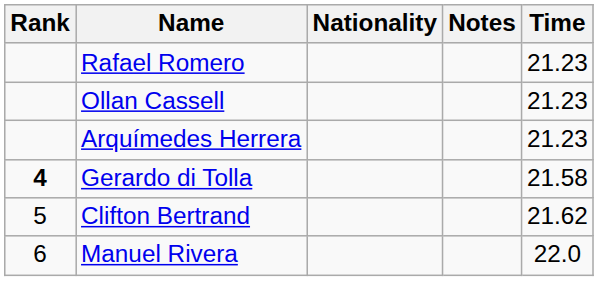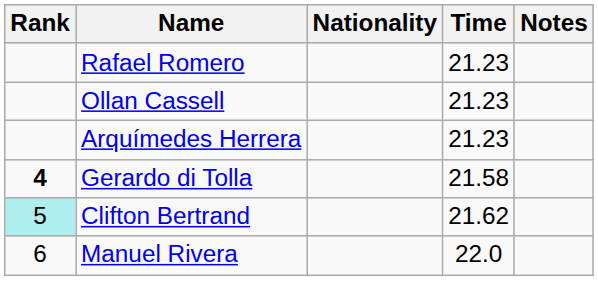 <table class="wikitable sortable" style="text-align:center">
 <tr>
 <th>Rank</th>
 <th>Name</th>
 <th>Nationality</th>
+<th>Time</th>
 <th>Notes</th>
-<th>Time</th>
 </tr>
 <tr>
 <td></td>
 <td align=left><a href='#'>Rafael Romero</a></td>
 <td align=left></td>
+<td>21.23</td>
 <td></td>
-<td>21.23</td>
 </tr>
 <tr>
 <td></td>
 <td align=left><a href='#'>Ollan Cassell</a></td>
 <td align=left></td>
+<td>21.23</td>
 <td></td>
-<td>21.23</td>
 </tr>
 <tr>
 <td></td>
 <td align=left><a href='#'>Arquímedes Herrera</a></td>
 <td align=left></td>
+<td>21.23</td>
 <td></td>
-<td>21.23</td>
 </tr>
 <tr>
 <td><strong>4</strong></td>
 <td align=left><a href='#'>Gerardo di Tolla</a></td>
 <td align=left></td>
+<td>21.58</td>
 <td></td>
-<td>21.58</td>
 </tr>
 <tr>
-<td>5</td>
+<td style="background: paleturquoise;">5</td>
 <td align=left><a href='#'>Clifton Bertrand</a></td>
 <td align=left></td>
+<td>21.62</td>
 <td></td>
-<td>21.62</td>
 </tr>
 <tr>
 <td>6</td>
 <td align=left><a href='#'>Manuel Rivera</a></td>
 <td align=left></td>
+<td>22.0</td>
 <td></td>
-<td>22.0</td>
 </tr>
 </table>
